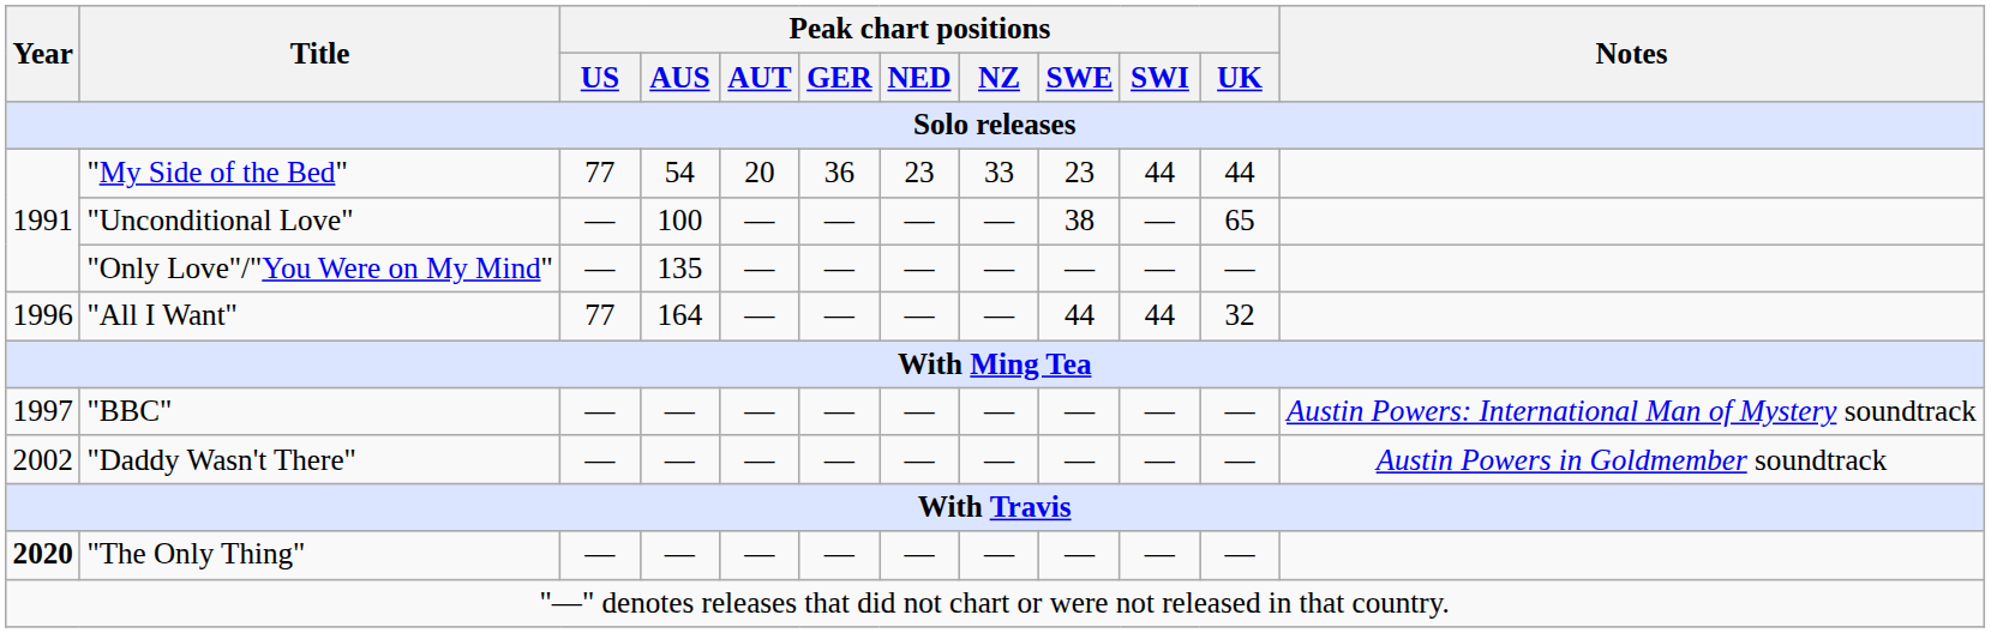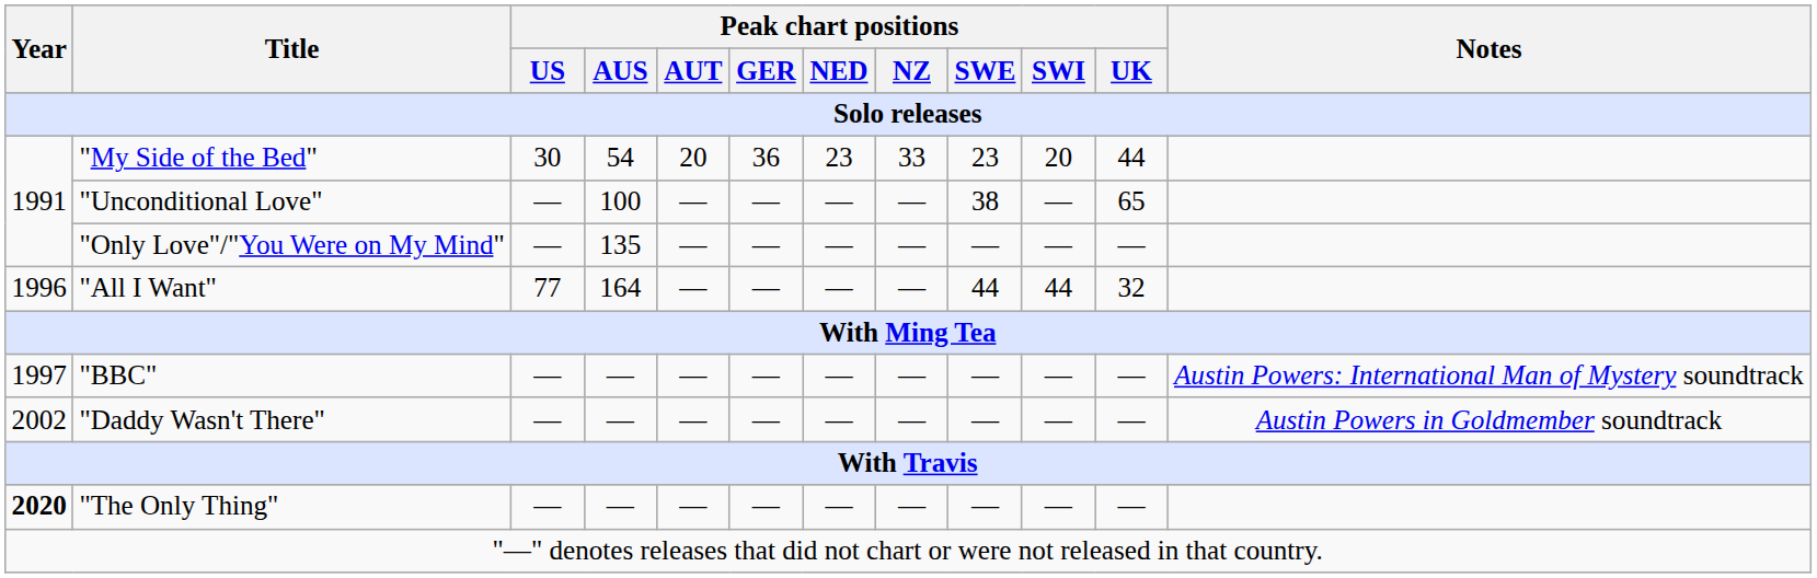 <table class="wikitable" style="text-align:center;">
 <tr style="background:#ebf5ff;">
 <th scope="col" rowspan="2">Year</th>
 <th scope="col" rowspan="2">Title</th>
 <th scope="col" colspan="9">Peak chart positions</th>
 <th scope="col" rowspan="2">Notes</th>
 </tr>
 <tr>
 <th scope="col" width="35"><a href='#'>US</a><br></th>
 <th scope="col" width="35"><a href='#'>AUS</a><br></th>
 <th scope="col" width="35"><a href='#'>AUT</a><br></th>
 <th scope="col" width="35"><a href='#'>GER</a><br></th>
 <th scope="col" width="35"><a href='#'>NED</a><br></th>
 <th scope="col" width="35"><a href='#'>NZ</a><br></th>
 <th scope="col" width="35"><a href='#'>SWE</a><br></th>
 <th scope="col" width="35"><a href='#'>SWI</a><br></th>
 <th scope="col" width="35"><a href='#'>UK</a><br></th>
 </tr>
 <tr>
 <td colspan="12"  style="text-align:center; background:#dbe5ff;"><strong>Solo releases</strong></td>
 </tr>
 <tr>
 <td rowspan="3">1991</td>
 <td style="text-align:left;">"<a href='#'>My Side of the Bed</a>"</td>
-<td>77</td>
+<td>30</td>
 <td>54</td>
 <td>20</td>
 <td>36</td>
 <td>23</td>
 <td>33</td>
 <td>23</td>
-<td>44</td>
+<td>20</td>
 <td>44</td>
 <td></td>
 </tr>
 <tr>
 <td style="text-align:left;">"Unconditional Love"</td>
 <td>—</td>
 <td>100</td>
 <td>—</td>
 <td>—</td>
 <td>—</td>
 <td>—</td>
 <td>38</td>
 <td>—</td>
 <td>65</td>
 <td></td>
 </tr>
 <tr>
 <td style="text-align:left;">"Only Love"/"<a href='#'>You Were on My Mind</a>"</td>
 <td>—</td>
 <td>135</td>
 <td>—</td>
 <td>—</td>
 <td>—</td>
 <td>—</td>
 <td>—</td>
 <td>—</td>
 <td>—</td>
 <td></td>
 </tr>
 <tr>
 <td>1996</td>
 <td style="text-align:left;">"All I Want"</td>
 <td>77</td>
 <td>164</td>
 <td>—</td>
 <td>—</td>
 <td>—</td>
 <td>—</td>
 <td>44</td>
 <td>44</td>
 <td>32</td>
 <td></td>
 </tr>
 <tr>
 <td colspan="12"  style="text-align:center; background:#dbe5ff;"><strong>With <a href='#'>Ming Tea</a></strong></td>
 </tr>
 <tr>
 <td>1997</td>
 <td style="text-align:left;">"BBC"</td>
 <td>—</td>
 <td>—</td>
 <td>—</td>
 <td>—</td>
 <td>—</td>
 <td>—</td>
 <td>—</td>
 <td>—</td>
 <td>—</td>
 <td><em><a href='#'>Austin Powers: International Man of Mystery</a></em> soundtrack</td>
 </tr>
 <tr>
 <td>2002</td>
 <td style="text-align:left;">"Daddy Wasn't There"</td>
 <td>—</td>
 <td>—</td>
 <td>—</td>
 <td>—</td>
 <td>—</td>
 <td>—</td>
 <td>—</td>
 <td>—</td>
 <td>—</td>
 <td><em><a href='#'>Austin Powers in Goldmember</a></em> soundtrack</td>
 </tr>
 <tr>
 <td colspan="12"  style="text-align:center; background:#dbe5ff;"><strong>With <a href='#'>Travis</a></strong></td>
 </tr>
 <tr>
 <td><strong>2020</strong></td>
 <td style="text-align:left;">"The Only Thing"</td>
 <td>—</td>
 <td>—</td>
 <td>—</td>
 <td>—</td>
 <td>—</td>
 <td>—</td>
 <td>—</td>
 <td>—</td>
 <td>—</td>
 </tr>
 <tr>
 <td colspan="17" style="text-align:center;">"—" denotes releases that did not chart or were not released in that country.</td>
 </tr>
 </table>
